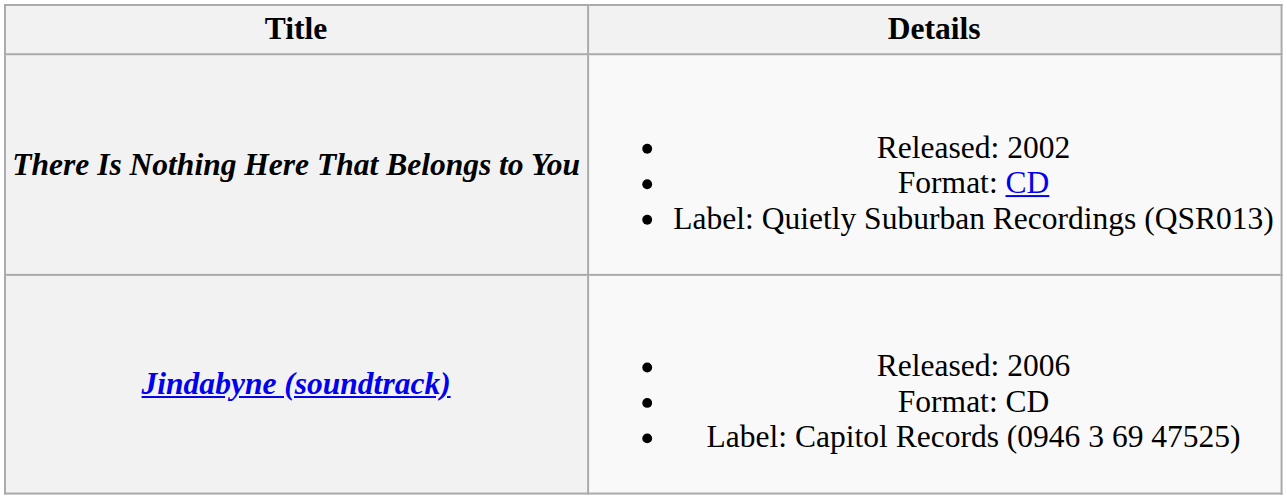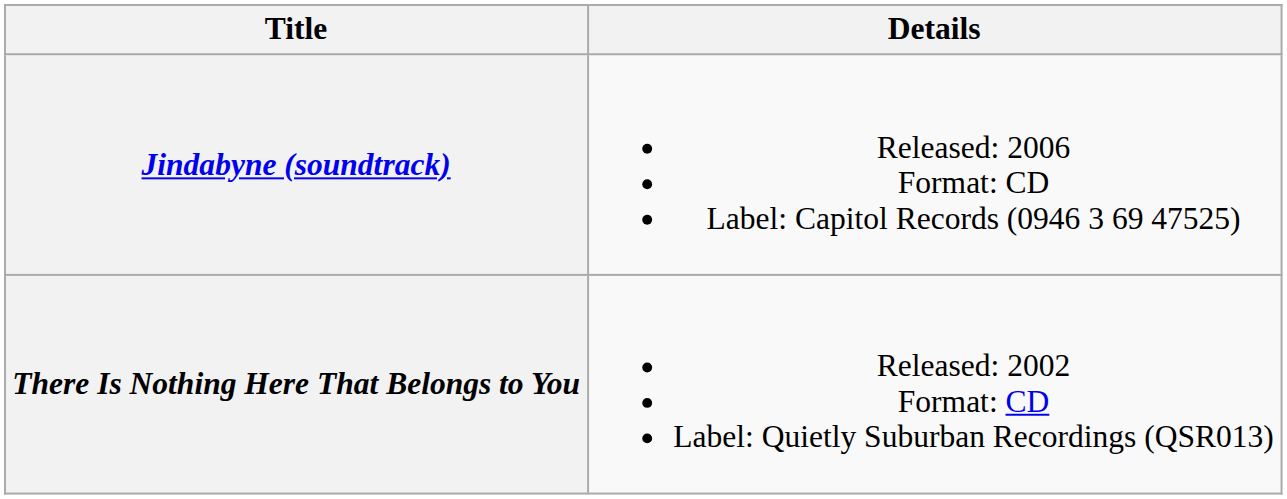 <table class="wikitable plainrowheaders" style="text-align:center;" border="1">
 <tr>
 <th>Title</th>
 <th>Details</th>
 </tr>
 <tr>
+<th scope="row"><em><a href='#'>Jindabyne (soundtrack)</a></em> <br> </th>
+<td><br><ul><li>Released: 2006</li><li>Format: CD</li><li>Label: Capitol Records (0946 3 69 47525)</li></ul></td>
+</tr>
+<tr>
 <th scope="row"><em>There Is Nothing Here That Belongs to You</em> <br> </th>
 <td><br><ul><li>Released: 2002</li><li>Format: <a href='#'>CD</a></li><li>Label: Quietly Suburban Recordings (QSR013)</li></ul></td>
 </tr>
-<tr>
-<th scope="row"><em><a href='#'>Jindabyne (soundtrack)</a></em> <br> </th>
-<td><br><ul><li>Released: 2006</li><li>Format: CD</li><li>Label: Capitol Records (0946 3 69 47525)</li></ul></td>
-</tr>
 </table>
